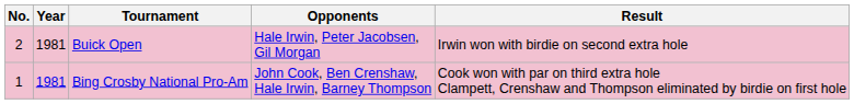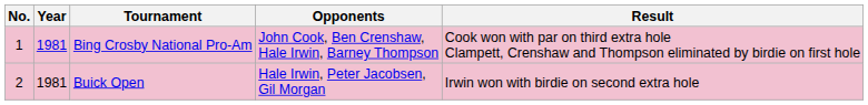 <table class="wikitable" style="font-size:95%;">
 <tr>
 <th>No.</th>
 <th>Year</th>
 <th>Tournament</th>
 <th>Opponents</th>
 <th>Result</th>
 </tr>
 <tr style="background:#F2C1D1;">
+<td align=center>1</td>
+<td><a href='#'>1981</a></td>
+<td><a href='#'>Bing Crosby National Pro-Am</a></td>
+<td> <a href='#'>John Cook</a>,  <a href='#'>Ben Crenshaw</a>,<br> <a href='#'>Hale Irwin</a>,  <a href='#'>Barney Thompson</a></td>
+<td>Cook won with par on third extra hole<br>Clampett, Crenshaw and Thompson eliminated by birdie on first hole</td>
+</tr>
+<tr style="background:#F2C1D1;">
 <td align=center>2</td>
 <td>1981</td>
 <td><a href='#'>Buick Open</a></td>
 <td> <a href='#'>Hale Irwin</a>,  <a href='#'>Peter Jacobsen</a>,<br> <a href='#'>Gil Morgan</a></td>
 <td>Irwin won with birdie on second extra hole</td>
 </tr>
-<tr style="background:#F2C1D1;">
-<td align=center>1</td>
-<td><a href='#'>1981</a></td>
-<td><a href='#'>Bing Crosby National Pro-Am</a></td>
-<td> <a href='#'>John Cook</a>,  <a href='#'>Ben Crenshaw</a>,<br> <a href='#'>Hale Irwin</a>,  <a href='#'>Barney Thompson</a></td>
-<td>Cook won with par on third extra hole<br>Clampett, Crenshaw and Thompson eliminated by birdie on first hole</td>
-</tr>
 </table>
